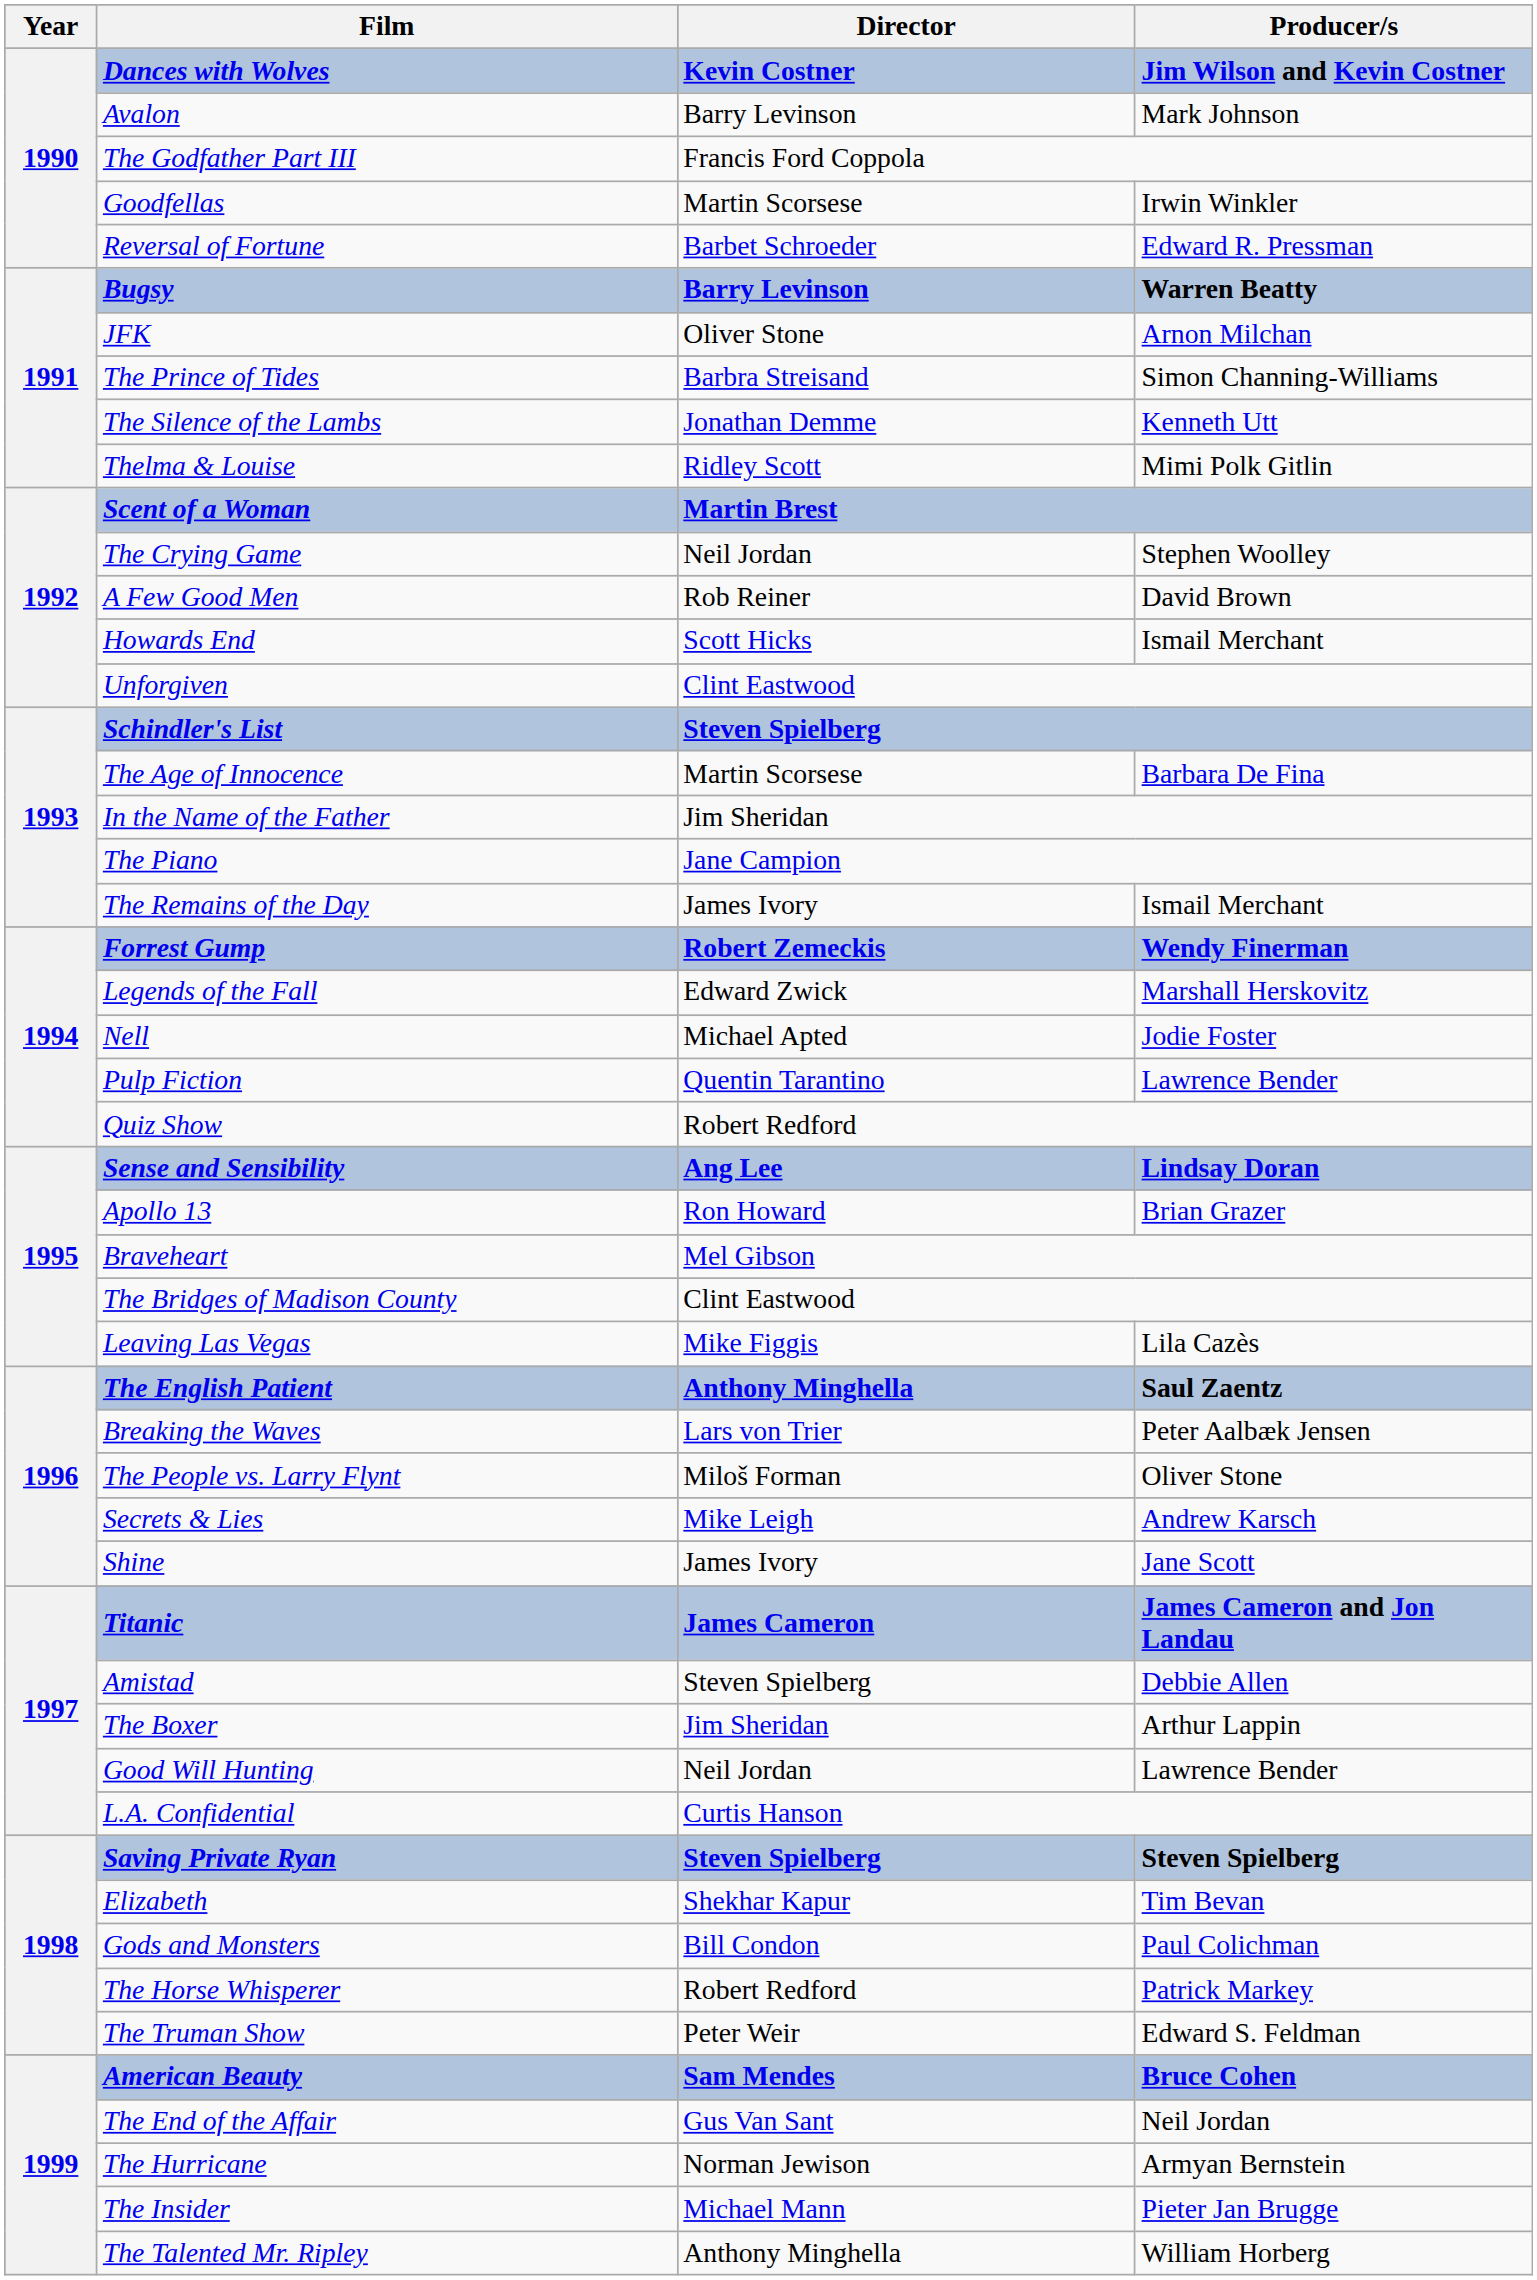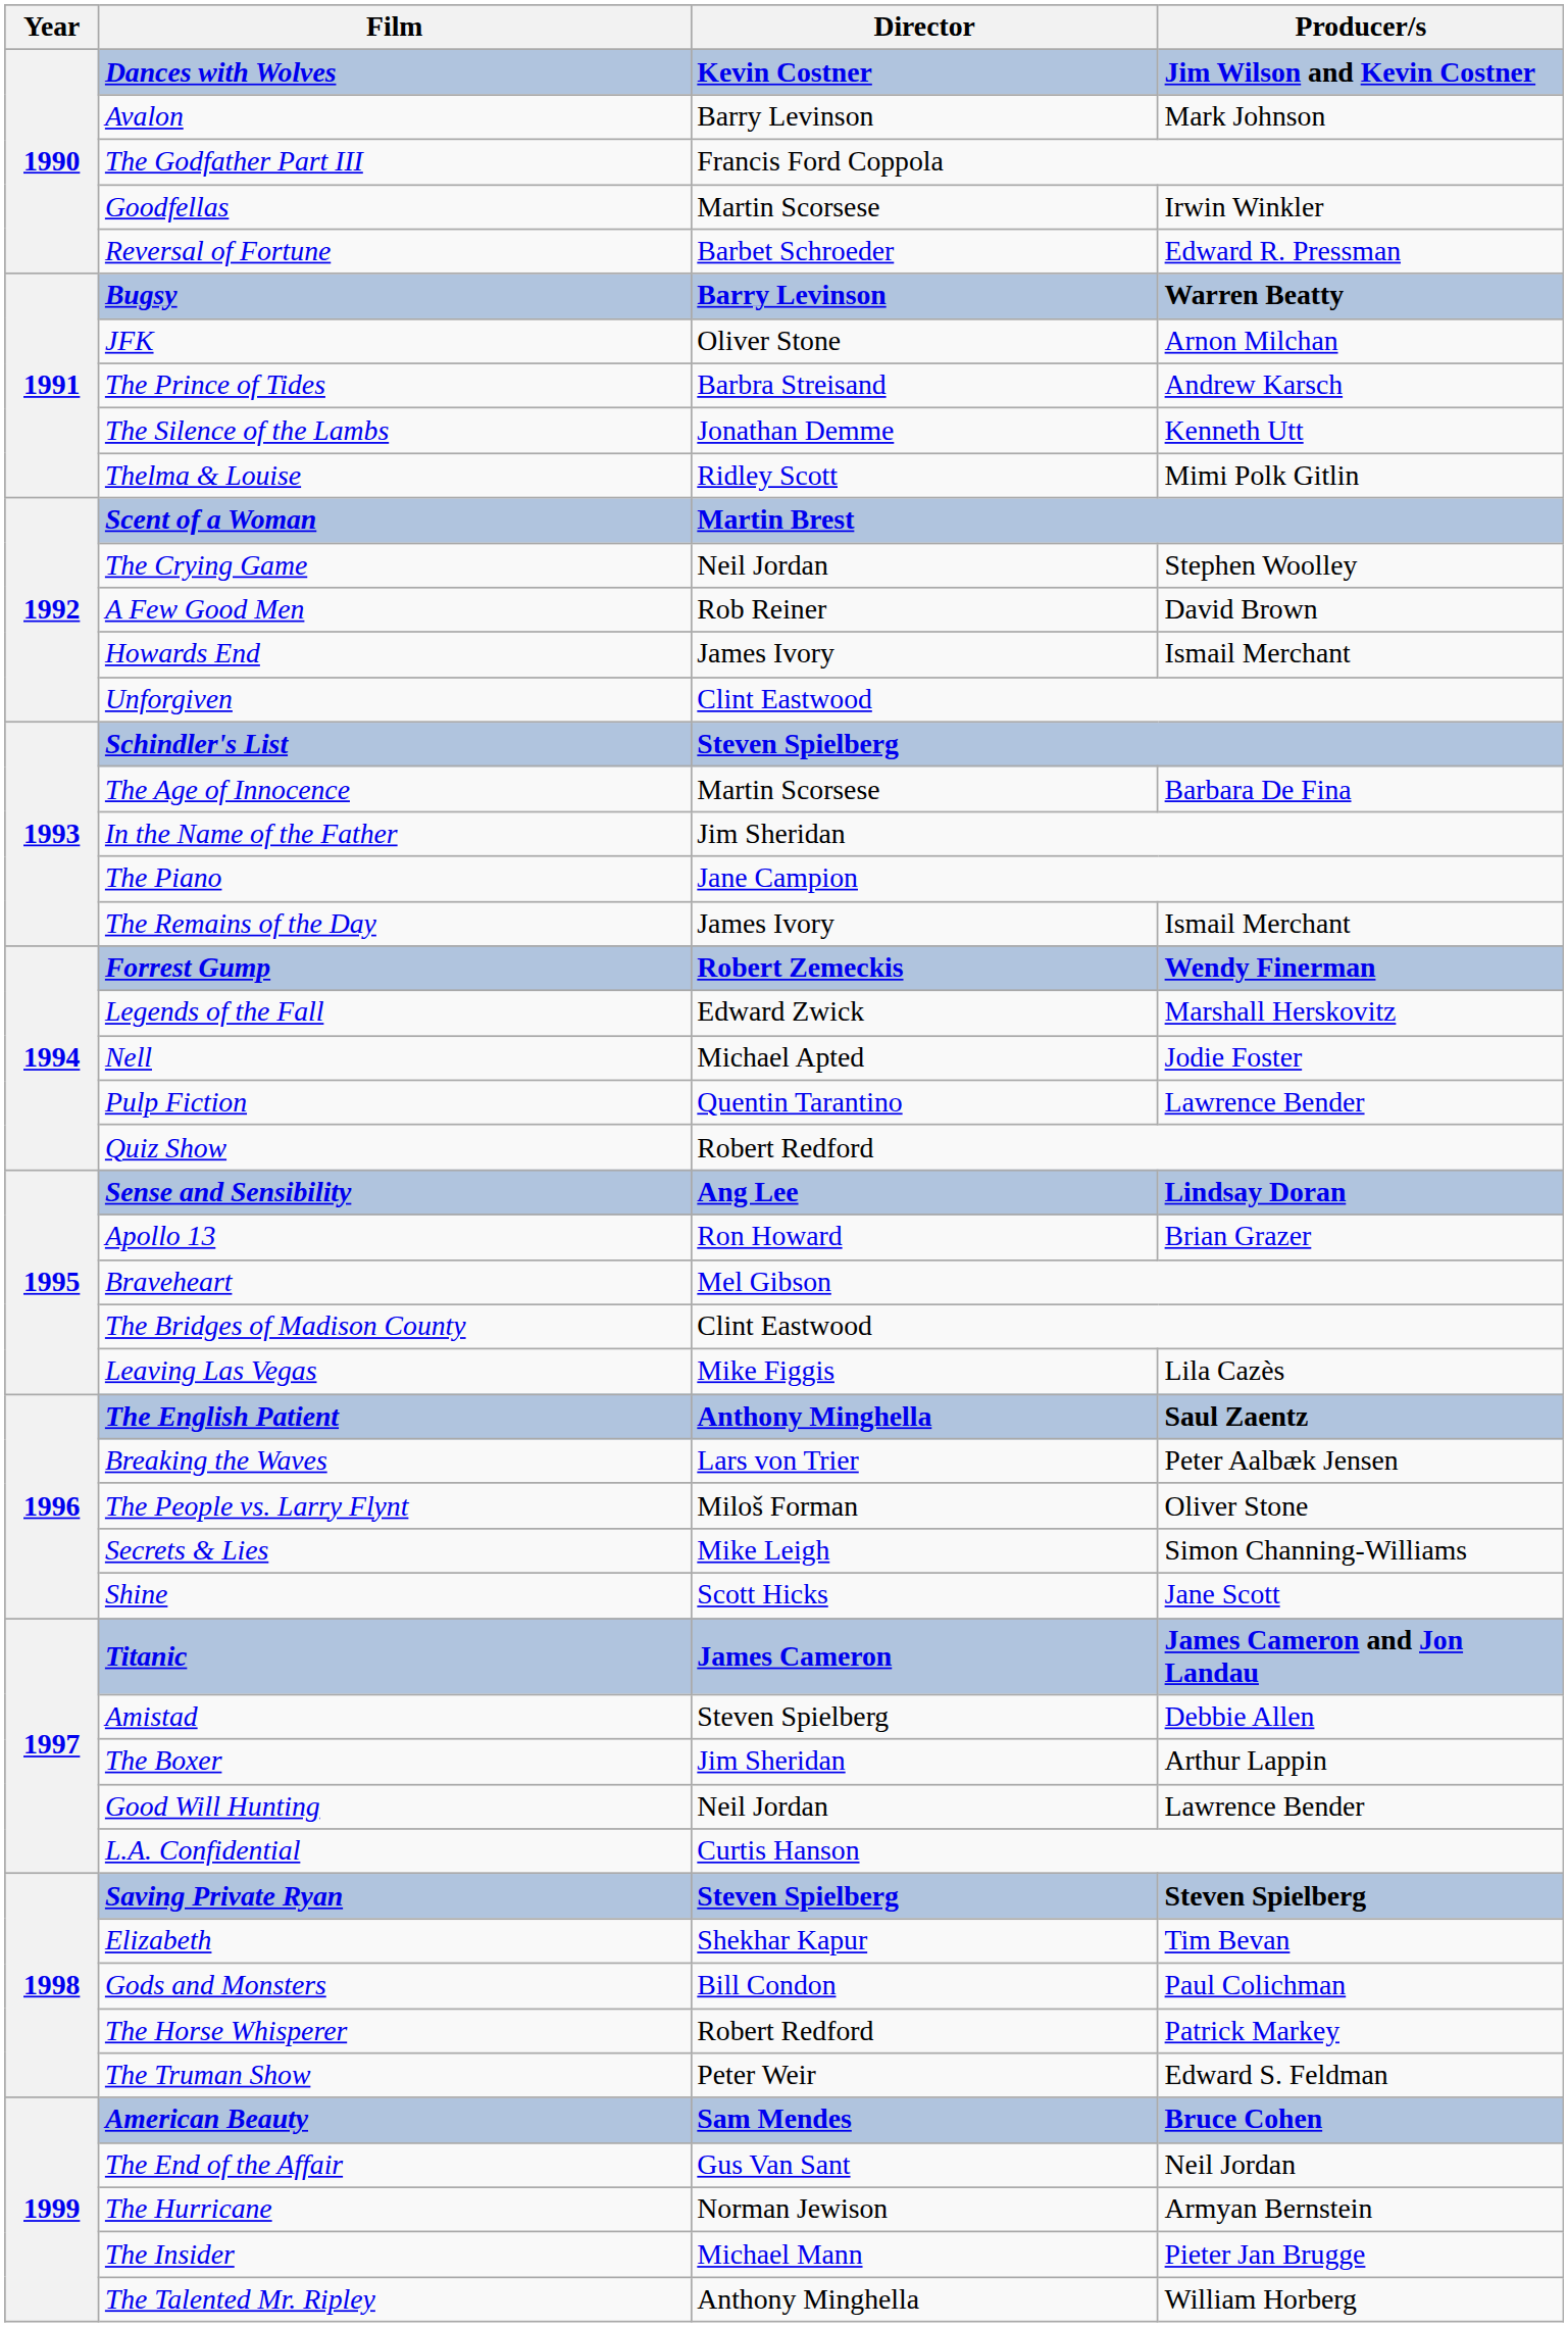 <table class="wikitable sortable" style="width:100%; text-align:left">
 <tr>
 <th style="width:6%;">Year</th>
 <th style="width:38%;">Film</th>
 <th style="width:30%;">Director</th>
 <th style="width:30%;">Producer/s</th>
 </tr>
 <tr>
 <th rowspan="5" style="text-align:center;"><a href='#'>1990</a></th>
 <td style="background:#B0C4DE;"><strong><em><a href='#'>Dances with Wolves</a></em></strong></td>
 <td style="background:#B0C4DE;"><strong><a href='#'>Kevin Costner</a></strong></td>
 <td style="background:#B0C4DE;"><strong><a href='#'>Jim Wilson</a> and <a href='#'>Kevin Costner</a></strong></td>
 </tr>
 <tr>
 <td><em><a href='#'>Avalon</a></em></td>
 <td>Barry Levinson</td>
 <td>Mark Johnson</td>
 </tr>
 <tr>
 <td><em><a href='#'>The Godfather Part III</a></em></td>
 <td colspan="2">Francis Ford Coppola</td>
 </tr>
 <tr>
 <td><em><a href='#'>Goodfellas</a></em></td>
 <td>Martin Scorsese</td>
 <td>Irwin Winkler</td>
 </tr>
 <tr>
 <td><em><a href='#'>Reversal of Fortune</a></em></td>
 <td><a href='#'>Barbet Schroeder</a></td>
 <td><a href='#'>Edward R. Pressman</a></td>
 </tr>
 <tr>
 <th rowspan="5" style="text-align:center;"><a href='#'>1991</a></th>
 <td style="background:#B0C4DE;"><strong><em><a href='#'>Bugsy</a></em></strong></td>
 <td style="background:#B0C4DE;"><strong><a href='#'>Barry Levinson</a></strong></td>
 <td style="background:#B0C4DE;"><strong>Warren Beatty</strong></td>
 </tr>
 <tr>
 <td><em><a href='#'>JFK</a></em></td>
 <td>Oliver Stone</td>
 <td><a href='#'>Arnon Milchan</a></td>
 </tr>
 <tr>
 <td><em><a href='#'>The Prince of Tides</a></em></td>
 <td><a href='#'>Barbra Streisand</a></td>
-<td>Simon Channing-Williams</td>
+<td><a href='#'>Andrew Karsch</a></td>
 </tr>
 <tr>
 <td><em><a href='#'>The Silence of the Lambs</a></em></td>
 <td><a href='#'>Jonathan Demme</a></td>
 <td><a href='#'>Kenneth Utt</a></td>
 </tr>
 <tr>
 <td><em><a href='#'>Thelma & Louise</a></em></td>
 <td><a href='#'>Ridley Scott</a></td>
 <td>Mimi Polk Gitlin</td>
 </tr>
 <tr>
 <th rowspan="5" style="text-align:center;"><a href='#'>1992</a></th>
 <td style="background:#B0C4DE;"><strong><em><a href='#'>Scent of a Woman</a></em></strong></td>
 <td colspan="2" style="background:#B0C4DE;"><strong><a href='#'>Martin Brest</a></strong></td>
 </tr>
 <tr>
 <td><em><a href='#'>The Crying Game</a></em></td>
 <td>Neil Jordan</td>
 <td>Stephen Woolley</td>
 </tr>
 <tr>
 <td><em><a href='#'>A Few Good Men</a></em></td>
 <td>Rob Reiner</td>
 <td>David Brown</td>
 </tr>
 <tr>
 <td><em><a href='#'>Howards End</a></em></td>
-<td><a href='#'>Scott Hicks</a></td>
+<td>James Ivory</td>
 <td>Ismail Merchant</td>
 </tr>
 <tr>
 <td><em><a href='#'>Unforgiven</a></em></td>
 <td colspan="2"><a href='#'>Clint Eastwood</a></td>
 </tr>
 <tr>
 <th rowspan="5" style="text-align:center;"><a href='#'>1993</a></th>
 <td style="background:#B0C4DE;"><strong><em><a href='#'>Schindler's List</a></em></strong></td>
 <td colspan="2" style="background:#B0C4DE;"><strong><a href='#'>Steven Spielberg</a></strong></td>
 </tr>
 <tr>
 <td><em><a href='#'>The Age of Innocence</a></em></td>
 <td>Martin Scorsese</td>
 <td><a href='#'>Barbara De Fina</a></td>
 </tr>
 <tr>
 <td><em><a href='#'>In the Name of the Father</a></em></td>
 <td colspan="2">Jim Sheridan</td>
 </tr>
 <tr>
 <td><em><a href='#'>The Piano</a></em></td>
 <td colspan="2"><a href='#'>Jane Campion</a></td>
 </tr>
 <tr>
 <td><em><a href='#'>The Remains of the Day</a></em></td>
 <td>James Ivory</td>
 <td>Ismail Merchant</td>
 </tr>
 <tr>
 <th rowspan="5" style="text-align:center;"><a href='#'>1994</a></th>
 <td style="background:#B0C4DE;"><strong><em><a href='#'>Forrest Gump</a></em></strong></td>
 <td style="background:#B0C4DE;"><strong><a href='#'>Robert Zemeckis</a></strong></td>
 <td style="background:#B0C4DE;"><strong><a href='#'>Wendy Finerman</a></strong></td>
 </tr>
 <tr>
 <td><em><a href='#'>Legends of the Fall</a></em></td>
 <td>Edward Zwick</td>
 <td><a href='#'>Marshall Herskovitz</a></td>
 </tr>
 <tr>
 <td><em><a href='#'>Nell</a></em></td>
 <td>Michael Apted</td>
 <td><a href='#'>Jodie Foster</a></td>
 </tr>
 <tr>
 <td><em><a href='#'>Pulp Fiction</a></em></td>
 <td><a href='#'>Quentin Tarantino</a></td>
 <td><a href='#'>Lawrence Bender</a></td>
 </tr>
 <tr>
 <td><em><a href='#'>Quiz Show</a></em></td>
 <td colspan="2">Robert Redford</td>
 </tr>
 <tr>
 <th rowspan="5" style="text-align:center;"><a href='#'>1995</a></th>
 <td style="background:#B0C4DE;"><strong><em><a href='#'>Sense and Sensibility</a></em></strong></td>
 <td style="background:#B0C4DE;"><strong><a href='#'>Ang Lee</a></strong></td>
 <td style="background:#B0C4DE;"><strong><a href='#'>Lindsay Doran</a></strong></td>
 </tr>
 <tr>
 <td><em><a href='#'>Apollo 13</a></em></td>
 <td><a href='#'>Ron Howard</a></td>
 <td><a href='#'>Brian Grazer</a></td>
 </tr>
 <tr>
 <td><em><a href='#'>Braveheart</a></em></td>
 <td colspan="2"><a href='#'>Mel Gibson</a></td>
 </tr>
 <tr>
 <td><em><a href='#'>The Bridges of Madison County</a></em></td>
 <td colspan="2">Clint Eastwood</td>
 </tr>
 <tr>
 <td><em><a href='#'>Leaving Las Vegas</a></em></td>
 <td><a href='#'>Mike Figgis</a></td>
 <td>Lila Cazès</td>
 </tr>
 <tr>
 <th rowspan="5" style="text-align:center;"><a href='#'>1996</a></th>
 <td style="background:#B0C4DE;"><strong><em><a href='#'>The English Patient</a></em></strong></td>
 <td style="background:#B0C4DE;"><strong><a href='#'>Anthony Minghella</a></strong></td>
 <td style="background:#B0C4DE;"><strong>Saul Zaentz</strong></td>
 </tr>
 <tr>
 <td><em><a href='#'>Breaking the Waves</a></em></td>
 <td><a href='#'>Lars von Trier</a></td>
 <td>Peter Aalbæk Jensen</td>
 </tr>
 <tr>
 <td><em><a href='#'>The People vs. Larry Flynt</a></em></td>
 <td>Miloš Forman</td>
 <td>Oliver Stone</td>
 </tr>
 <tr>
 <td><em><a href='#'>Secrets & Lies</a></em></td>
 <td><a href='#'>Mike Leigh</a></td>
-<td><a href='#'>Andrew Karsch</a></td>
+<td>Simon Channing-Williams</td>
 </tr>
 <tr>
 <td><em><a href='#'>Shine</a></em></td>
-<td>James Ivory</td>
+<td><a href='#'>Scott Hicks</a></td>
 <td><a href='#'>Jane Scott</a></td>
 </tr>
 <tr>
 <th rowspan="5" style="text-align:center;"><a href='#'>1997</a></th>
 <td style="background:#B0C4DE;"><strong><em><a href='#'>Titanic</a></em></strong></td>
 <td style="background:#B0C4DE;"><strong><a href='#'>James Cameron</a></strong></td>
 <td style="background:#B0C4DE;"><strong><a href='#'>James Cameron</a> and <a href='#'>Jon Landau</a></strong></td>
 </tr>
 <tr>
 <td><em><a href='#'>Amistad</a></em></td>
 <td>Steven Spielberg</td>
 <td><a href='#'>Debbie Allen</a></td>
 </tr>
 <tr>
 <td><em><a href='#'>The Boxer</a></em></td>
 <td><a href='#'>Jim Sheridan</a></td>
 <td>Arthur Lappin</td>
 </tr>
 <tr>
 <td><em><a href='#'>Good Will Hunting</a></em></td>
 <td>Neil Jordan</td>
 <td>Lawrence Bender</td>
 </tr>
 <tr>
 <td><em><a href='#'>L.A. Confidential</a></em></td>
 <td colspan="2"><a href='#'>Curtis Hanson</a></td>
 </tr>
 <tr>
 <th rowspan="5" style="text-align:center;"><a href='#'>1998</a></th>
 <td style="background:#B0C4DE;"><strong><em><a href='#'>Saving Private Ryan</a></em></strong></td>
 <td style="background:#B0C4DE;"><strong><a href='#'>Steven Spielberg</a></strong></td>
 <td style="background:#B0C4DE;"><strong>Steven Spielberg</strong></td>
 </tr>
 <tr>
 <td><em><a href='#'>Elizabeth</a></em></td>
 <td><a href='#'>Shekhar Kapur</a></td>
 <td><a href='#'>Tim Bevan</a></td>
 </tr>
 <tr>
 <td><em><a href='#'>Gods and Monsters</a></em></td>
 <td><a href='#'>Bill Condon</a></td>
 <td><a href='#'>Paul Colichman</a></td>
 </tr>
 <tr>
 <td><em><a href='#'>The Horse Whisperer</a></em></td>
 <td>Robert Redford</td>
 <td><a href='#'>Patrick Markey</a></td>
 </tr>
 <tr>
 <td><em><a href='#'>The Truman Show</a></em></td>
 <td>Peter Weir</td>
 <td>Edward S. Feldman</td>
 </tr>
 <tr>
 <th rowspan="5" style="text-align:center;"><a href='#'>1999</a></th>
 <td style="background:#B0C4DE;"><strong><em><a href='#'>American Beauty</a></em></strong></td>
 <td style="background:#B0C4DE;"><strong><a href='#'>Sam Mendes</a></strong></td>
 <td style="background:#B0C4DE;"><strong><a href='#'>Bruce Cohen</a></strong></td>
 </tr>
 <tr>
 <td><em><a href='#'>The End of the Affair</a></em></td>
 <td><a href='#'>Gus Van Sant</a></td>
 <td>Neil Jordan</td>
 </tr>
 <tr>
 <td><em><a href='#'>The Hurricane</a></em></td>
 <td>Norman Jewison</td>
 <td>Armyan Bernstein</td>
 </tr>
 <tr>
 <td><em><a href='#'>The Insider</a></em></td>
 <td><a href='#'>Michael Mann</a></td>
 <td><a href='#'>Pieter Jan Brugge</a></td>
 </tr>
 <tr>
 <td><em><a href='#'>The Talented Mr. Ripley</a></em></td>
 <td>Anthony Minghella</td>
 <td>William Horberg</td>
 </tr>
 </table>
